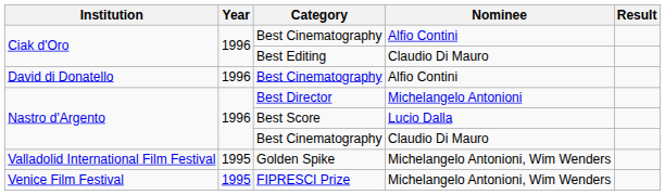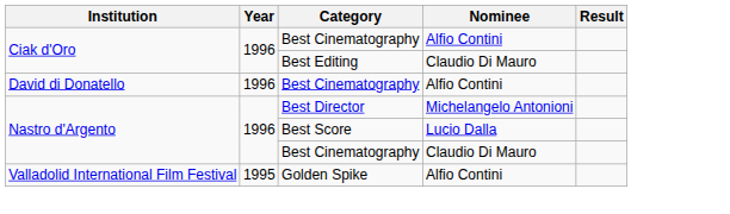 <table class="wikitable">
 <tr>
 <th>Institution</th>
 <th>Year</th>
 <th>Category</th>
 <th>Nominee</th>
 <th>Result</th>
 </tr>
 <tr>
 <td rowspan="2"><a href='#'>Ciak d'Oro</a></td>
 <td rowspan="2">1996</td>
 <td>Best Cinematography</td>
 <td><a href='#'>Alfio Contini</a></td>
 <td></td>
 </tr>
 <tr>
 <td>Best Editing</td>
 <td>Claudio Di Mauro</td>
 <td></td>
 </tr>
 <tr>
 <td><a href='#'>David di Donatello</a></td>
 <td>1996</td>
 <td><a href='#'>Best Cinematography</a></td>
 <td>Alfio Contini</td>
 <td></td>
 </tr>
 <tr>
 <td rowspan="3"><a href='#'>Nastro d'Argento</a></td>
 <td rowspan="3">1996</td>
 <td><a href='#'>Best Director</a></td>
 <td><a href='#'>Michelangelo Antonioni</a></td>
 <td></td>
 </tr>
 <tr>
 <td>Best Score</td>
 <td><a href='#'>Lucio Dalla</a></td>
 <td></td>
 </tr>
 <tr>
 <td>Best Cinematography</td>
 <td>Claudio Di Mauro</td>
 <td></td>
 </tr>
 <tr>
 <td><a href='#'>Valladolid International Film Festival</a></td>
 <td>1995</td>
 <td>Golden Spike</td>
-<td>Michelangelo Antonioni, Wim Wenders</td>
-<td></td>
-</tr>
-<tr>
-<td><a href='#'>Venice Film Festival</a></td>
-<td><a href='#'>1995</a></td>
-<td><a href='#'>FIPRESCI Prize</a></td>
-<td>Michelangelo Antonioni, Wim Wenders</td>
+<td>Alfio Contini</td>
 <td></td>
 </tr>
 </table>
